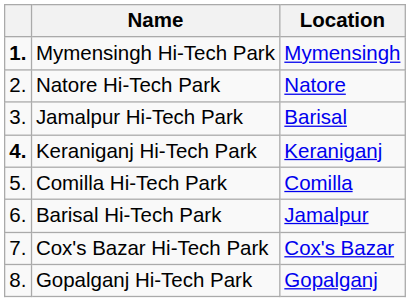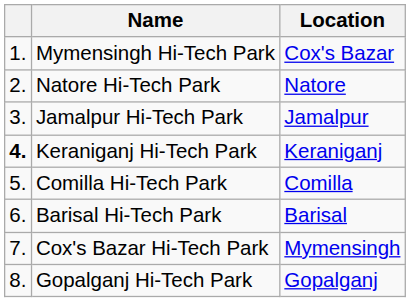 <table class="wikitable">
 <tr>
 <th></th>
 <th>Name</th>
 <th>Location</th>
 </tr>
 <tr>
-<td><strong>1.</strong></td>
+<td>1.</td>
 <td>Mymensingh Hi-Tech Park</td>
-<td><a href='#'>Mymensingh</a></td>
+<td><a href='#'>Cox's Bazar</a></td>
 </tr>
 <tr>
 <td>2.</td>
 <td>Natore Hi-Tech Park</td>
 <td><a href='#'>Natore</a></td>
 </tr>
 <tr>
 <td>3.</td>
 <td>Jamalpur Hi-Tech Park</td>
-<td><a href='#'>Barisal</a></td>
+<td><a href='#'>Jamalpur</a></td>
 </tr>
 <tr>
 <td><strong>4.</strong></td>
 <td>Keraniganj Hi-Tech Park</td>
 <td><a href='#'>Keraniganj</a></td>
 </tr>
 <tr>
 <td>5.</td>
 <td>Comilla Hi-Tech Park</td>
 <td><a href='#'>Comilla</a></td>
 </tr>
 <tr>
 <td>6.</td>
 <td>Barisal Hi-Tech Park</td>
-<td><a href='#'>Jamalpur</a></td>
+<td><a href='#'>Barisal</a></td>
 </tr>
 <tr>
 <td>7.</td>
 <td>Cox's Bazar Hi-Tech Park</td>
-<td><a href='#'>Cox's Bazar</a></td>
+<td><a href='#'>Mymensingh</a></td>
 </tr>
 <tr>
 <td>8.</td>
 <td>Gopalganj Hi-Tech Park</td>
 <td><a href='#'>Gopalganj</a></td>
 </tr>
 </table>
